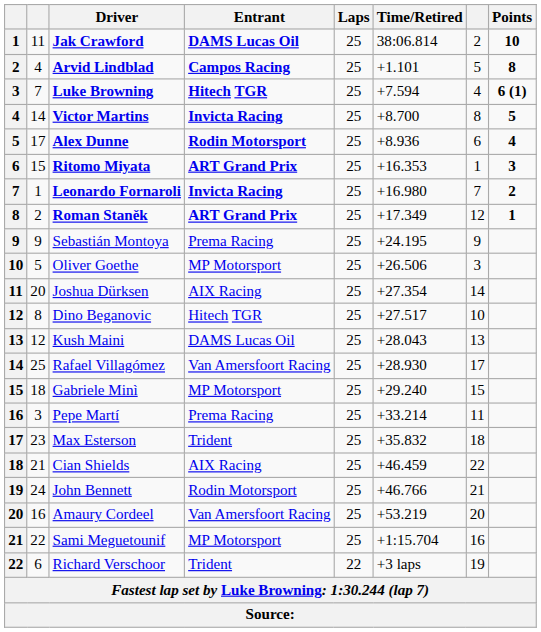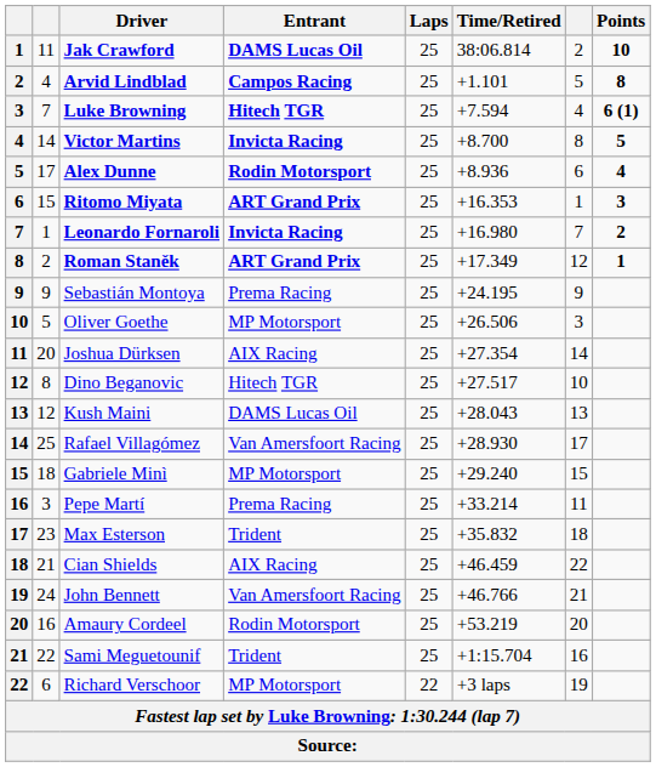 <table class="wikitable" style="font-size:85%">
 <tr>
 <th scope="col"></th>
 <th scope="col"></th>
 <th scope="col">Driver</th>
 <th scope="col">Entrant</th>
 <th scope="col">Laps</th>
 <th scope="col">Time/Retired</th>
 <th scope="col"></th>
 <th scope="col">Points</th>
 </tr>
 <tr>
 <th>1</th>
 <td align="center">11</td>
 <td> <a href='#'><strong>Jak Crawford</strong></a></td>
 <td><a href='#'><strong>DAMS Lucas Oil</strong></a></td>
 <td align="center">25</td>
 <td>38:06.814</td>
 <td align="center">2</td>
 <td align="center"><strong>10</strong></td>
 </tr>
 <tr>
 <th>2</th>
 <td align="center">4</td>
 <td> <strong><a href='#'>Arvid Lindblad</a></strong></td>
 <td><strong><a href='#'>Campos Racing</a></strong></td>
 <td align="center">25</td>
 <td>+1.101</td>
 <td align="center">5</td>
 <td align="center"><strong>8</strong></td>
 </tr>
 <tr>
 <th>3</th>
 <td align="center">7</td>
 <td> <a href='#'><strong>Luke Browning</strong></a></td>
 <td><strong><a href='#'>Hitech</a> <a href='#'>TGR</a></strong></td>
 <td align="center">25</td>
 <td>+7.594</td>
 <td align="center">4</td>
 <td align="center"><strong>6 (1)</strong></td>
 </tr>
 <tr>
 <th>4</th>
 <td align="center">14</td>
 <td> <strong><a href='#'>Victor Martins</a></strong></td>
 <td><strong><a href='#'>Invicta Racing</a></strong></td>
 <td align="center">25</td>
 <td>+8.700</td>
 <td align="center">8</td>
 <td align="center"><strong>5</strong></td>
 </tr>
 <tr>
 <th>5</th>
 <td align="center">17</td>
 <td> <strong><a href='#'>Alex Dunne</a></strong></td>
 <td><strong><a href='#'>Rodin Motorsport</a></strong></td>
 <td align="center">25</td>
 <td>+8.936</td>
 <td align="center">6</td>
 <td align="center"><strong>4</strong></td>
 </tr>
 <tr>
 <th>6</th>
 <td align="center">15</td>
 <td> <a href='#'><strong>Ritomo Miyata</strong></a></td>
 <td><a href='#'><strong>ART Grand Prix</strong></a></td>
 <td align="center">25</td>
 <td>+16.353</td>
 <td align="center">1</td>
 <td align="center"><strong>3</strong></td>
 </tr>
 <tr>
 <th>7</th>
 <td align="center">1</td>
 <td> <strong><a href='#'>Leonardo Fornaroli</a></strong></td>
 <td><strong><a href='#'>Invicta Racing</a></strong></td>
 <td align="center">25</td>
 <td>+16.980</td>
 <td align="center">7</td>
 <td align="center"><strong>2</strong></td>
 </tr>
 <tr>
 <th>8</th>
 <td align="center">2</td>
 <td> <strong><a href='#'>Roman Staněk</a></strong></td>
 <td><strong><a href='#'>ART Grand Prix</a></strong></td>
 <td align="center">25</td>
 <td>+17.349</td>
 <td align="center">12</td>
 <td align="center"><strong>1</strong></td>
 </tr>
 <tr>
 <th>9</th>
 <td align="center">9</td>
 <td> <a href='#'>Sebastián Montoya</a></td>
 <td><a href='#'>Prema Racing</a></td>
 <td align="center">25</td>
 <td>+24.195</td>
 <td align="center">9</td>
 <td></td>
 </tr>
 <tr>
 <th>10</th>
 <td align="center">5</td>
 <td> <a href='#'>Oliver Goethe</a></td>
 <td><a href='#'>MP Motorsport</a></td>
 <td align="center">25</td>
 <td>+26.506</td>
 <td align="center">3</td>
 <td></td>
 </tr>
 <tr>
 <th>11</th>
 <td align="center">20</td>
 <td> <a href='#'>Joshua Dürksen</a></td>
 <td><a href='#'>AIX Racing</a></td>
 <td align="center">25</td>
 <td>+27.354</td>
 <td align="center">14</td>
 <td></td>
 </tr>
 <tr>
 <th>12</th>
 <td align="center">8</td>
 <td> <a href='#'>Dino Beganovic</a></td>
 <td><a href='#'>Hitech</a> <a href='#'>TGR</a></td>
 <td align="center">25</td>
 <td>+27.517</td>
 <td align="center">10</td>
 <td></td>
 </tr>
 <tr>
 <th>13</th>
 <td align="center">12</td>
 <td> <a href='#'>Kush Maini</a></td>
 <td><a href='#'>DAMS Lucas Oil</a></td>
 <td align="center">25</td>
 <td>+28.043</td>
 <td align="center">13</td>
 <td></td>
 </tr>
 <tr>
 <th>14</th>
 <td align="center">25</td>
 <td> <a href='#'>Rafael Villagómez</a></td>
 <td><a href='#'>Van Amersfoort Racing</a></td>
 <td align="center">25</td>
 <td>+28.930</td>
 <td align="center">17</td>
 <td></td>
 </tr>
 <tr>
 <th>15</th>
 <td align="center">18</td>
 <td> <a href='#'>Gabriele Minì</a></td>
 <td><a href='#'>MP Motorsport</a></td>
 <td align="center">25</td>
 <td>+29.240</td>
 <td align="center">15</td>
 <td align="center"></td>
 </tr>
 <tr>
 <th>16</th>
 <td align="center">3</td>
 <td> <a href='#'>Pepe Martí</a></td>
 <td><a href='#'>Prema Racing</a></td>
 <td align="center">25</td>
 <td>+33.214</td>
 <td align="center">11</td>
 <td align="center"></td>
 </tr>
 <tr>
 <th>17</th>
 <td align="center">23</td>
 <td> <a href='#'>Max Esterson</a></td>
 <td><a href='#'>Trident</a></td>
 <td align="center">25</td>
 <td>+35.832</td>
 <td align="center">18</td>
 <td align="center"></td>
 </tr>
 <tr>
 <th>18</th>
 <td align="center">21</td>
 <td> <a href='#'>Cian Shields</a></td>
 <td><a href='#'>AIX Racing</a></td>
 <td align="center">25</td>
 <td>+46.459</td>
 <td align="center">22</td>
 <td align="“center”"></td>
 </tr>
 <tr>
 <th>19</th>
 <td align="center">24</td>
 <td> <a href='#'>John Bennett</a></td>
-<td><a href='#'>Rodin Motorsport</a></td>
+<td><a href='#'>Van Amersfoort Racing</a></td>
 <td align="center">25</td>
 <td>+46.766</td>
 <td align="center">21</td>
 <td align="center"></td>
 </tr>
 <tr>
 <th>20</th>
 <td align="center">16</td>
 <td> <a href='#'>Amaury Cordeel</a></td>
-<td><a href='#'>Van Amersfoort Racing</a></td>
+<td><a href='#'>Rodin Motorsport</a></td>
 <td align="center">25</td>
 <td>+53.219</td>
 <td align="center">20</td>
 <td></td>
 </tr>
 <tr>
 <th>21</th>
 <td align="center">22</td>
 <td> <a href='#'>Sami Meguetounif</a></td>
-<td><a href='#'>MP Motorsport</a></td>
+<td><a href='#'>Trident</a></td>
 <td align="center">25</td>
 <td>+1:15.704</td>
 <td align="center">16</td>
 <td></td>
 </tr>
 <tr>
 <th>22</th>
 <td align="center">6</td>
 <td> <a href='#'>Richard Verschoor</a></td>
-<td><a href='#'>Trident</a></td>
+<td><a href='#'>MP Motorsport</a></td>
 <td align="center">22</td>
 <td>+3 laps</td>
 <td align="center">19</td>
 <td align="center"></td>
 </tr>
 <tr>
 <th colspan="8"><em>Fastest lap set by</em> <strong> <a href='#'>Luke Browning</a><strong><em>: 1:30.244 (lap 7)<em></th>
 </tr>
 <tr>
 <th colspan="8">Source:</th>
 </tr>
 </table>
